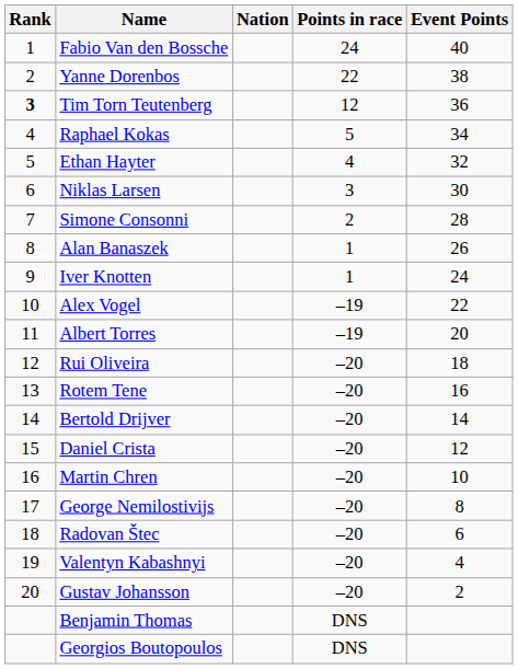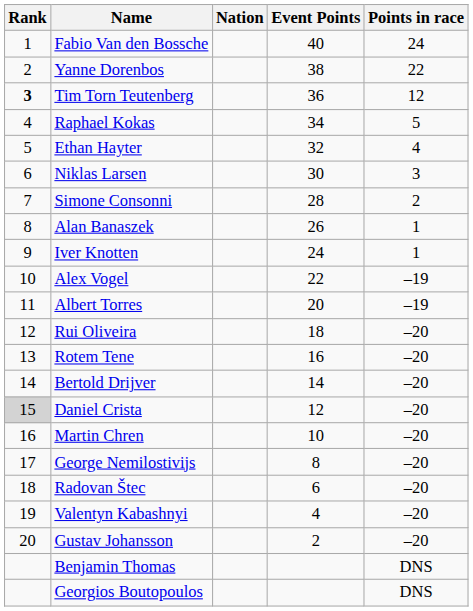 <table class="wikitable sortable" style="text-align:center">
 <tr>
 <th>Rank</th>
 <th>Name</th>
 <th>Nation</th>
+<th>Event Points</th>
 <th>Points in race</th>
-<th>Event Points</th>
 </tr>
 <tr>
 <td>1</td>
 <td align=left><a href='#'>Fabio Van den Bossche</a></td>
 <td align=left></td>
+<td>40</td>
 <td>24</td>
-<td>40</td>
 </tr>
 <tr>
 <td>2</td>
 <td align=left><a href='#'>Yanne Dorenbos</a></td>
 <td align=left></td>
+<td>38</td>
 <td>22</td>
-<td>38</td>
 </tr>
 <tr>
 <td><strong>3</strong></td>
 <td align=left><a href='#'>Tim Torn Teutenberg</a></td>
 <td align=left></td>
+<td>36</td>
 <td>12</td>
-<td>36</td>
 </tr>
 <tr>
 <td>4</td>
 <td align=left><a href='#'>Raphael Kokas</a></td>
 <td align=left></td>
+<td>34</td>
 <td>5</td>
-<td>34</td>
 </tr>
 <tr>
 <td>5</td>
 <td align=left><a href='#'>Ethan Hayter</a></td>
 <td align=left></td>
+<td>32</td>
 <td>4</td>
-<td>32</td>
 </tr>
 <tr>
 <td>6</td>
 <td align=left><a href='#'>Niklas Larsen</a></td>
 <td align=left></td>
+<td>30</td>
 <td>3</td>
-<td>30</td>
 </tr>
 <tr>
 <td>7</td>
 <td align=left><a href='#'>Simone Consonni</a></td>
 <td align=left></td>
+<td>28</td>
 <td>2</td>
-<td>28</td>
 </tr>
 <tr>
 <td>8</td>
 <td align=left><a href='#'>Alan Banaszek</a></td>
 <td align=left></td>
+<td>26</td>
 <td>1</td>
-<td>26</td>
 </tr>
 <tr>
 <td>9</td>
 <td align=left><a href='#'>Iver Knotten</a></td>
 <td align=left></td>
+<td>24</td>
 <td>1</td>
-<td>24</td>
 </tr>
 <tr>
 <td>10</td>
 <td align=left><a href='#'>Alex Vogel</a></td>
 <td align=left></td>
+<td>22</td>
 <td>–19</td>
-<td>22</td>
 </tr>
 <tr>
 <td>11</td>
 <td align=left><a href='#'>Albert Torres</a></td>
 <td align=left></td>
+<td>20</td>
 <td>–19</td>
-<td>20</td>
 </tr>
 <tr>
 <td>12</td>
 <td align=left><a href='#'>Rui Oliveira</a></td>
 <td align=left></td>
+<td>18</td>
 <td>–20</td>
-<td>18</td>
 </tr>
 <tr>
 <td>13</td>
 <td align=left><a href='#'>Rotem Tene</a></td>
 <td align=left></td>
+<td>16</td>
 <td>–20</td>
-<td>16</td>
 </tr>
 <tr>
 <td>14</td>
 <td align=left><a href='#'>Bertold Drijver</a></td>
 <td align=left></td>
+<td>14</td>
 <td>–20</td>
-<td>14</td>
 </tr>
 <tr>
-<td>15</td>
+<td style="background: lightgrey;">15</td>
 <td align=left><a href='#'>Daniel Crista</a></td>
 <td align=left></td>
+<td>12</td>
 <td>–20</td>
-<td>12</td>
 </tr>
 <tr>
 <td>16</td>
 <td align=left><a href='#'>Martin Chren</a></td>
 <td align=left></td>
+<td>10</td>
 <td>–20</td>
-<td>10</td>
 </tr>
 <tr>
 <td>17</td>
 <td align=left><a href='#'>George Nemilostivijs</a></td>
 <td align=left></td>
+<td>8</td>
 <td>–20</td>
-<td>8</td>
 </tr>
 <tr>
 <td>18</td>
 <td align=left><a href='#'>Radovan Štec</a></td>
 <td align=left></td>
+<td>6</td>
 <td>–20</td>
-<td>6</td>
 </tr>
 <tr>
 <td>19</td>
 <td align=left><a href='#'>Valentyn Kabashnyi</a></td>
 <td align=left></td>
+<td>4</td>
 <td>–20</td>
-<td>4</td>
 </tr>
 <tr>
 <td>20</td>
 <td align=left><a href='#'>Gustav Johansson</a></td>
 <td align=left></td>
+<td>2</td>
 <td>–20</td>
-<td>2</td>
 </tr>
 <tr>
 <td></td>
 <td align=left><a href='#'>Benjamin Thomas</a></td>
 <td align=left></td>
+<td></td>
 <td>DNS</td>
-<td></td>
 </tr>
 <tr>
 <td></td>
 <td align=left><a href='#'>Georgios Boutopoulos</a></td>
 <td align=left></td>
+<td></td>
 <td>DNS</td>
-<td></td>
 </tr>
 </table>
